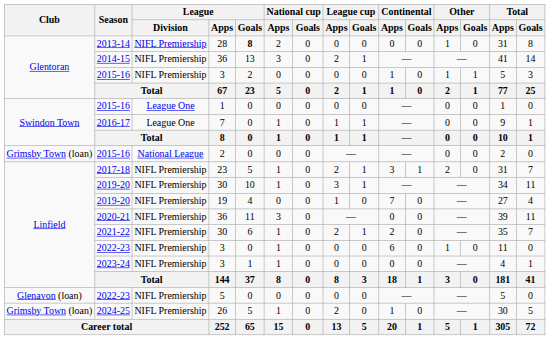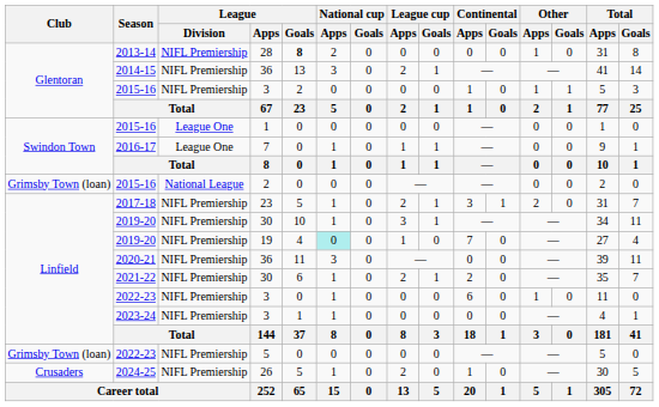 <table class="wikitable" style="text-align:center">
 <tr>
 <th rowspan="2">Club</th>
 <th rowspan="2">Season</th>
 <th colspan="3">League</th>
 <th colspan="2">National cup</th>
 <th colspan="2">League cup</th>
 <th colspan="2">Continental</th>
 <th colspan="2">Other</th>
 <th colspan="2">Total</th>
 </tr>
 <tr>
 <th>Division</th>
 <th>Apps</th>
 <th>Goals</th>
 <th>Apps</th>
 <th>Goals</th>
 <th>Apps</th>
 <th>Goals</th>
 <th>Apps</th>
 <th>Goals</th>
 <th>Apps</th>
 <th>Goals</th>
 <th>Apps</th>
 <th>Goals</th>
 </tr>
 <tr>
 <td rowspan="4"><a href='#'>Glentoran</a></td>
 <td><a href='#'>2013-14</a></td>
 <td><a href='#'>NIFL Premiership</a></td>
 <td>28</td>
 <td><strong>8</strong></td>
 <td>2</td>
 <td>0</td>
 <td>0</td>
 <td>0</td>
 <td>0</td>
 <td>0</td>
 <td>1</td>
 <td>0</td>
 <td>31</td>
 <td>8</td>
 </tr>
 <tr>
 <td><a href='#'>2014-15</a></td>
 <td>NIFL Premiership</td>
 <td>36</td>
 <td>13</td>
 <td>3</td>
 <td>0</td>
 <td>2</td>
 <td>1</td>
 <td colspan="2">—</td>
 <td colspan="2">—</td>
 <td>41</td>
 <td>14</td>
 </tr>
 <tr>
 <td><a href='#'>2015-16</a></td>
 <td>NIFL Premiership</td>
 <td>3</td>
 <td>2</td>
 <td>0</td>
 <td>0</td>
 <td>0</td>
 <td>0</td>
 <td>1</td>
 <td>0</td>
 <td>1</td>
 <td>1</td>
 <td>5</td>
 <td>3</td>
 </tr>
 <tr>
 <th colspan="2">Total</th>
 <th>67</th>
 <th>23</th>
 <th>5</th>
 <th>0</th>
 <th>2</th>
 <th>1</th>
 <th>1</th>
 <th>0</th>
 <th>2</th>
 <th>1</th>
 <th>77</th>
 <th>25</th>
 </tr>
 <tr>
 <td rowspan="3"><a href='#'>Swindon Town</a></td>
 <td><a href='#'>2015-16</a></td>
 <td><a href='#'>League One</a></td>
 <td>1</td>
 <td>0</td>
 <td>0</td>
 <td>0</td>
 <td>0</td>
 <td>0</td>
 <td colspan="2">—</td>
 <td>0</td>
 <td>0</td>
 <td>1</td>
 <td>0</td>
 </tr>
 <tr>
 <td><a href='#'>2016-17</a></td>
 <td>League One</td>
 <td>7</td>
 <td>0</td>
 <td>1</td>
 <td>0</td>
 <td>1</td>
 <td>1</td>
 <td colspan="2">—</td>
 <td>0</td>
 <td>0</td>
 <td>9</td>
 <td>1</td>
 </tr>
 <tr>
 <th colspan="2">Total</th>
 <th>8</th>
 <th>0</th>
 <th>1</th>
 <th>0</th>
 <th>1</th>
 <th>1</th>
 <th colspan="2">—</th>
 <th>0</th>
 <th>0</th>
 <th>10</th>
 <th>1</th>
 </tr>
 <tr>
 <td><a href='#'>Grimsby Town</a> (loan)</td>
 <td><a href='#'>2015-16</a></td>
 <td><a href='#'>National League</a></td>
 <td>2</td>
 <td>0</td>
 <td>0</td>
 <td>0</td>
 <td colspan="2">—</td>
 <td colspan="2">—</td>
 <td>0</td>
 <td>0</td>
 <td>2</td>
 <td>0</td>
 </tr>
 <tr>
 <td rowspan="8"><a href='#'>Linfield</a></td>
 <td><a href='#'>2017-18</a></td>
 <td>NIFL Premiership</td>
 <td>23</td>
 <td>5</td>
 <td>1</td>
 <td>0</td>
 <td>2</td>
 <td>1</td>
 <td>3</td>
 <td>1</td>
 <td>2</td>
 <td>0</td>
 <td>31</td>
 <td>7</td>
 </tr>
 <tr>
 <td><a href='#'>2019-20</a></td>
 <td>NIFL Premiership</td>
 <td>30</td>
 <td>10</td>
 <td>1</td>
 <td>0</td>
 <td>3</td>
 <td>1</td>
 <td colspan="2">—</td>
 <td colspan="2">—</td>
 <td>34</td>
 <td>11</td>
 </tr>
 <tr>
 <td><a href='#'>2019-20</a></td>
 <td>NIFL Premiership</td>
 <td>19</td>
 <td>4</td>
-<td>0</td>
+<td style="background: paleturquoise;">0</td>
 <td>0</td>
 <td>1</td>
 <td>0</td>
 <td>7</td>
 <td>0</td>
 <td colspan="2">—</td>
 <td>27</td>
 <td>4</td>
 </tr>
 <tr>
 <td><a href='#'>2020-21</a></td>
 <td>NIFL Premiership</td>
 <td>36</td>
 <td>11</td>
 <td>3</td>
 <td>0</td>
 <td colspan="2">—</td>
 <td>0</td>
 <td>0</td>
 <td colspan="2">—</td>
 <td>39</td>
 <td>11</td>
 </tr>
 <tr>
 <td><a href='#'>2021-22</a></td>
 <td>NIFL Premiership</td>
 <td>30</td>
 <td>6</td>
 <td>1</td>
 <td>0</td>
 <td>2</td>
 <td>1</td>
 <td>2</td>
 <td>0</td>
 <td colspan="2">—</td>
 <td>35</td>
 <td>7</td>
 </tr>
 <tr>
 <td><a href='#'>2022-23</a></td>
 <td>NIFL Premiership</td>
 <td>3</td>
 <td>0</td>
 <td>1</td>
 <td>0</td>
 <td>0</td>
 <td>0</td>
 <td>6</td>
 <td>0</td>
 <td>1</td>
 <td>0</td>
 <td>11</td>
 <td>0</td>
 </tr>
 <tr>
 <td><a href='#'>2023-24</a></td>
 <td>NIFL Premiership</td>
 <td>3</td>
 <td>1</td>
 <td>1</td>
 <td>0</td>
 <td>0</td>
 <td>0</td>
 <td>0</td>
 <td>0</td>
 <td colspan="2">—</td>
 <td>4</td>
 <td>1</td>
 </tr>
 <tr>
 <th colspan="2">Total</th>
 <th>144</th>
 <th>37</th>
 <th>8</th>
 <th>0</th>
 <th>8</th>
 <th>3</th>
 <th>18</th>
 <th>1</th>
 <th>3</th>
 <th>0</th>
 <th>181</th>
 <th>41</th>
 </tr>
 <tr>
-<td><a href='#'>Glenavon</a> (loan)</td>
+<td><a href='#'>Grimsby Town</a> (loan)</td>
 <td><a href='#'>2022-23</a></td>
 <td>NIFL Premiership</td>
 <td>5</td>
 <td>0</td>
 <td>0</td>
 <td>0</td>
 <td>0</td>
 <td>0</td>
 <td colspan="2">—</td>
 <td colspan="2">—</td>
 <td>5</td>
 <td>0</td>
 </tr>
 <tr>
-<td><a href='#'>Grimsby Town</a> (loan)</td>
+<td><a href='#'>Crusaders</a></td>
 <td><a href='#'>2024-25</a></td>
 <td>NIFL Premiership</td>
 <td>26</td>
 <td>5</td>
 <td>1</td>
 <td>0</td>
 <td>2</td>
 <td>0</td>
 <td>1</td>
 <td>0</td>
 <td colspan="2">—</td>
 <td>30</td>
 <td>5</td>
 </tr>
 <tr>
 <th colspan="3">Career total</th>
 <th>252</th>
 <th>65</th>
 <th>15</th>
 <th>0</th>
 <th>13</th>
 <th>5</th>
 <th>20</th>
 <th>1</th>
 <th>5</th>
 <th>1</th>
 <th>305</th>
 <th>72</th>
 </tr>
 </table>
